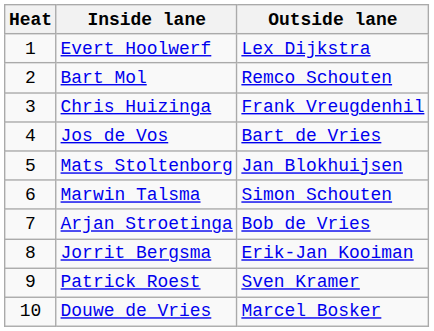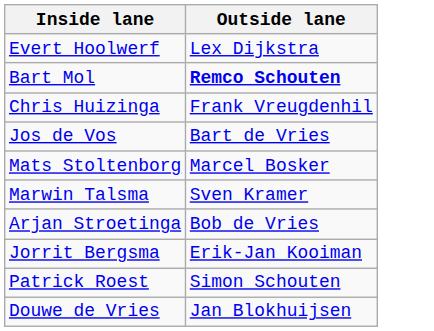 <table class="wikitable">
 <tr>
-<th>Heat</th>
 <th>Inside lane</th>
 <th>Outside lane</th>
 </tr>
 <tr>
-<td align="center">1</td>
 <td><a href='#'>Evert Hoolwerf</a></td>
 <td><a href='#'>Lex Dijkstra</a></td>
 </tr>
 <tr>
-<td align="center">2</td>
 <td><a href='#'>Bart Mol</a></td>
-<td><a href='#'>Remco Schouten</a></td>
+<td><strong><a href='#'>Remco Schouten</a></strong></td>
 </tr>
 <tr>
-<td align="center">3</td>
 <td><a href='#'>Chris Huizinga</a></td>
 <td><a href='#'>Frank Vreugdenhil</a></td>
 </tr>
 <tr>
-<td align="center">4</td>
 <td><a href='#'>Jos de Vos</a></td>
 <td><a href='#'>Bart de Vries</a></td>
 </tr>
 <tr>
-<td align="center">5</td>
 <td><a href='#'>Mats Stoltenborg</a></td>
-<td><a href='#'>Jan Blokhuijsen</a></td>
+<td><a href='#'>Marcel Bosker</a></td>
 </tr>
 <tr>
-<td align="center">6</td>
 <td><a href='#'>Marwin Talsma</a></td>
-<td><a href='#'>Simon Schouten</a></td>
+<td><a href='#'>Sven Kramer</a></td>
 </tr>
 <tr>
-<td align="center">7</td>
 <td><a href='#'>Arjan Stroetinga</a></td>
 <td><a href='#'>Bob de Vries</a></td>
 </tr>
 <tr>
-<td align="center">8</td>
 <td><a href='#'>Jorrit Bergsma</a></td>
 <td><a href='#'>Erik-Jan Kooiman</a></td>
 </tr>
 <tr>
-<td align="center">9</td>
 <td><a href='#'>Patrick Roest</a></td>
-<td><a href='#'>Sven Kramer</a></td>
+<td><a href='#'>Simon Schouten</a></td>
 </tr>
 <tr>
-<td align="center">10</td>
 <td><a href='#'>Douwe de Vries</a></td>
-<td><a href='#'>Marcel Bosker</a></td>
+<td><a href='#'>Jan Blokhuijsen</a></td>
 </tr>
 </table>
